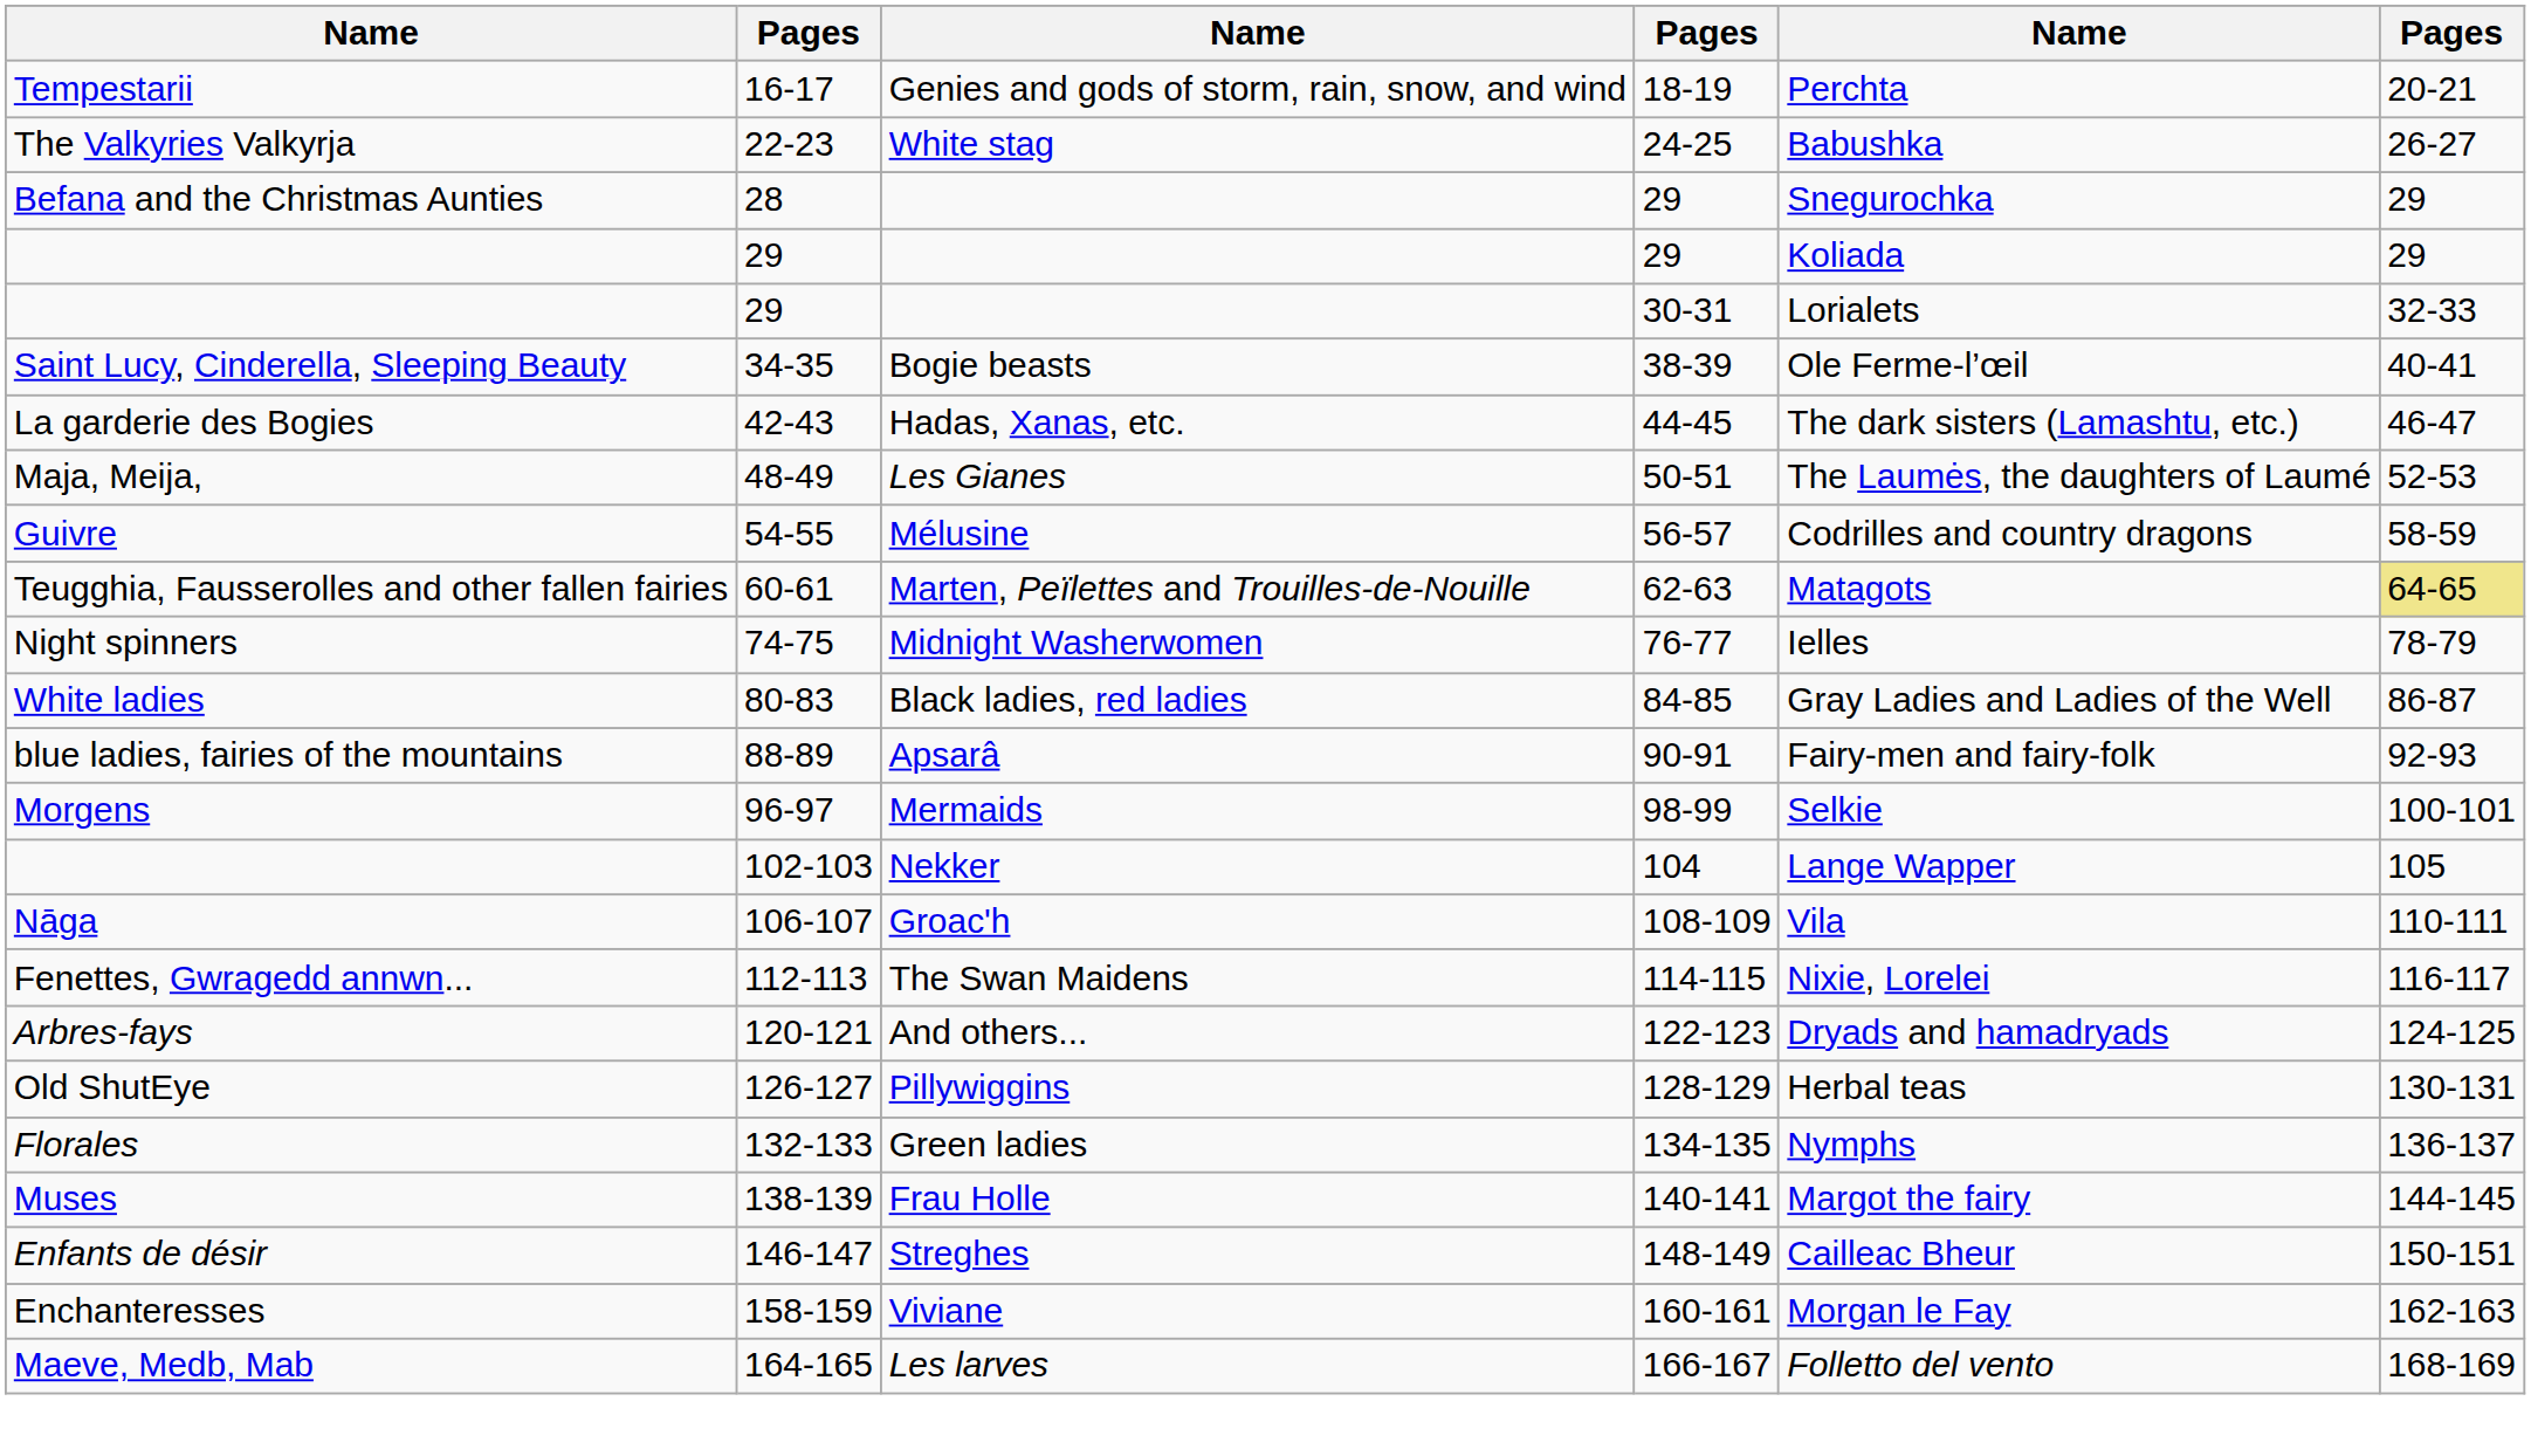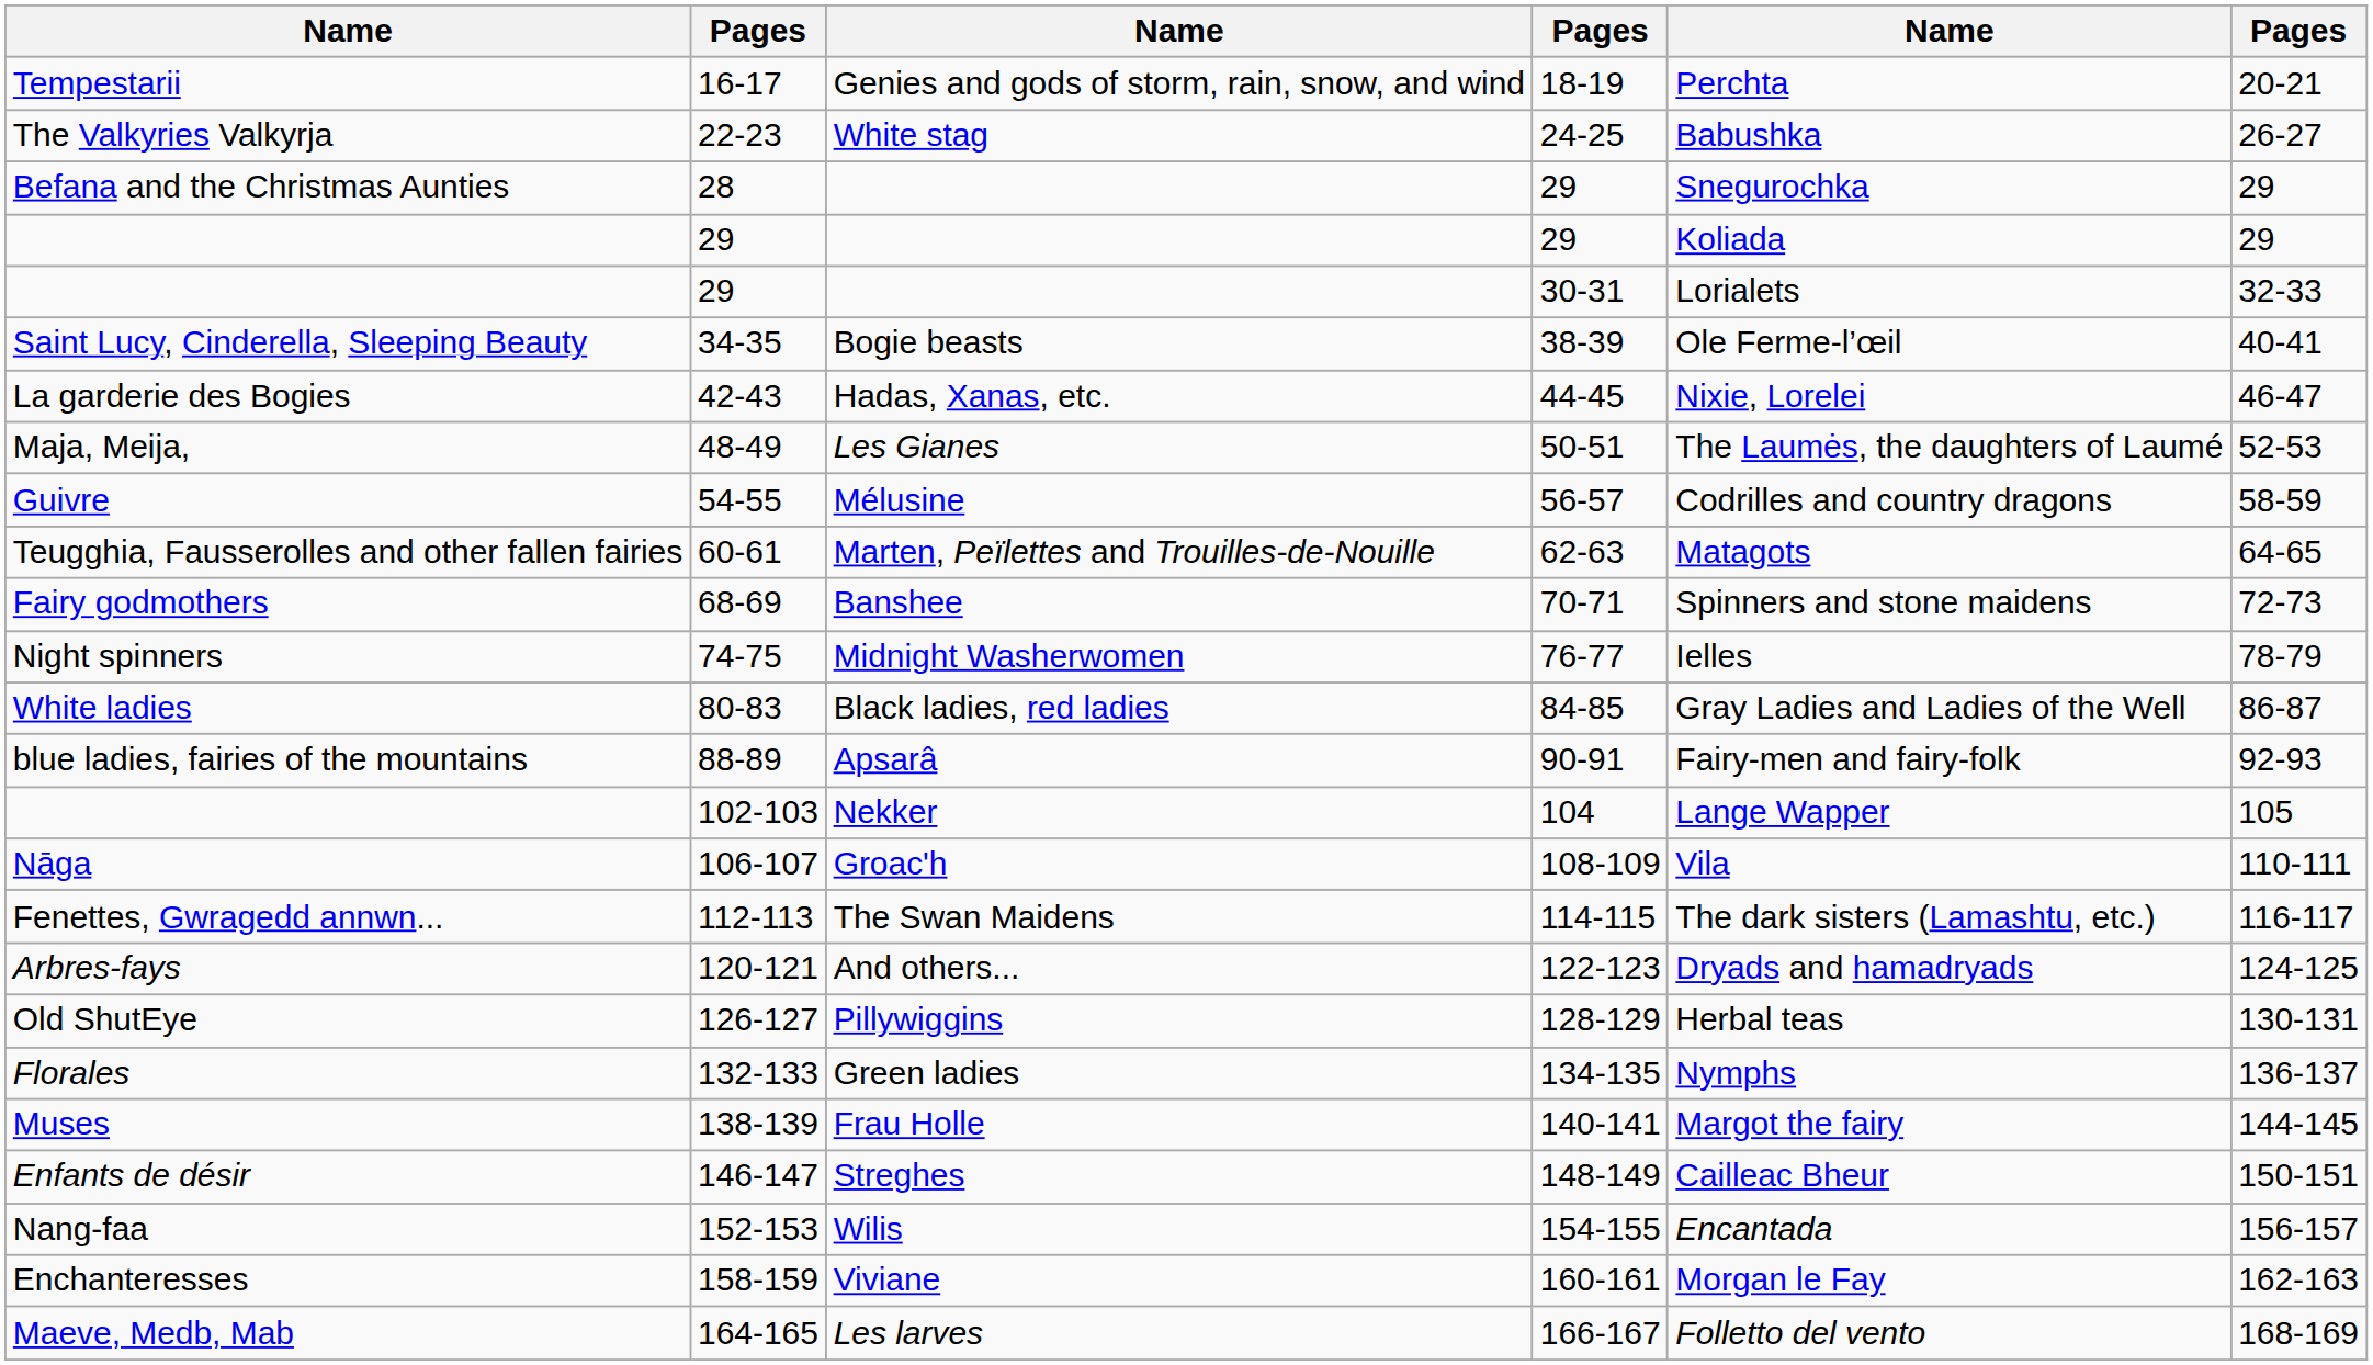 <table class="wikitable">
 <tr>
 <th>Name</th>
 <th>Pages</th>
 <th>Name</th>
 <th>Pages</th>
 <th>Name</th>
 <th>Pages</th>
 </tr>
 <tr>
 <td><a href='#'>Tempestarii</a></td>
 <td>16-17</td>
 <td>Genies and gods of storm, rain, snow, and wind</td>
 <td>18-19</td>
 <td><a href='#'>Perchta</a></td>
 <td>20-21</td>
 </tr>
 <tr>
 <td>The <a href='#'>Valkyries</a> Valkyrja</td>
 <td>22-23</td>
 <td><a href='#'>White stag</a></td>
 <td>24-25</td>
 <td><a href='#'>Babushka</a></td>
 <td>26-27</td>
 </tr>
 <tr>
 <td><a href='#'>Befana</a> and the Christmas Aunties</td>
 <td>28</td>
 <td><em></em></td>
 <td>29</td>
 <td><a href='#'>Snegurochka</a></td>
 <td>29</td>
 </tr>
 <tr>
 <td></td>
 <td>29</td>
 <td><em></em></td>
 <td>29</td>
 <td><a href='#'>Koliada</a></td>
 <td>29</td>
 </tr>
 <tr>
 <td></td>
 <td>29</td>
 <td></td>
 <td>30-31</td>
 <td>Lorialets</td>
 <td>32-33</td>
 </tr>
 <tr>
 <td><a href='#'>Saint Lucy</a>, <a href='#'>Cinderella</a>, <a href='#'>Sleeping Beauty</a></td>
 <td>34-35</td>
 <td>Bogie beasts</td>
 <td>38-39</td>
 <td>Ole Ferme-l’œil</td>
 <td>40-41</td>
 </tr>
 <tr>
 <td>La garderie des Bogies</td>
 <td>42-43</td>
 <td>Hadas, <a href='#'>Xanas</a>, <abbr>etc.</abbr></td>
 <td>44-45</td>
-<td>The dark sisters (<a href='#'>Lamashtu</a>, etc.)</td>
+<td><a href='#'>Nixie</a>, <a href='#'>Lorelei</a></td>
 <td>46-47</td>
 </tr>
 <tr>
 <td>Maja, Meija, </td>
 <td>48-49</td>
 <td><em>Les Gianes</em></td>
 <td>50-51</td>
 <td>The <a href='#'>Laumės</a>, the daughters of Laumé</td>
 <td>52-53</td>
 </tr>
 <tr>
 <td><a href='#'>Guivre</a></td>
 <td>54-55</td>
 <td><a href='#'>Mélusine</a></td>
 <td>56-57</td>
 <td>Codrilles and country dragons</td>
 <td>58-59</td>
 </tr>
 <tr>
 <td>Teugghia, Fausserolles and other fallen fairies</td>
 <td>60-61</td>
 <td><a href='#'>Marten</a>, <em>Peïlettes</em> and <em>Trouilles-de-Nouille</em></td>
 <td>62-63</td>
 <td><a href='#'>Matagots</a></td>
-<td style="background: khaki;">64-65</td>
+<td>64-65</td>
+</tr>
+<tr>
+<td><a href='#'>Fairy godmothers</a></td>
+<td>68-69</td>
+<td><a href='#'>Banshee</a></td>
+<td>70-71</td>
+<td>Spinners and stone maidens</td>
+<td>72-73</td>
 </tr>
 <tr>
 <td>Night spinners</td>
 <td>74-75</td>
 <td><a href='#'>Midnight Washerwomen</a></td>
 <td>76-77</td>
 <td>Ielles</td>
 <td>78-79</td>
 </tr>
 <tr>
 <td><a href='#'>White ladies</a></td>
 <td>80-83</td>
 <td>Black ladies, <a href='#'>red ladies</a></td>
 <td>84-85</td>
 <td>Gray Ladies and Ladies of the Well</td>
 <td>86-87</td>
 </tr>
 <tr>
 <td>blue ladies, fairies of the mountains</td>
 <td>88-89</td>
 <td><a href='#'>Apsarâ</a></td>
 <td>90-91</td>
 <td>Fairy-men and fairy-folk</td>
 <td>92-93</td>
 </tr>
 <tr>
-<td><a href='#'>Morgens</a></td>
-<td>96-97</td>
-<td><a href='#'>Mermaids</a></td>
-<td>98-99</td>
-<td><a href='#'>Selkie</a></td>
-<td>100-101</td>
-</tr>
-<tr>
 <td></td>
 <td>102-103</td>
 <td><a href='#'>Nekker</a></td>
 <td>104</td>
 <td><a href='#'>Lange Wapper</a></td>
 <td>105</td>
 </tr>
 <tr>
 <td><a href='#'>Nāga</a></td>
 <td>106-107</td>
 <td><a href='#'>Groac'h</a></td>
 <td>108-109</td>
 <td><a href='#'>Vila</a></td>
 <td>110-111</td>
 </tr>
 <tr>
 <td>Fenettes, <a href='#'>Gwragedd annwn</a>...</td>
 <td>112-113</td>
 <td>The Swan Maidens</td>
 <td>114-115</td>
-<td><a href='#'>Nixie</a>, <a href='#'>Lorelei</a></td>
+<td>The dark sisters (<a href='#'>Lamashtu</a>, etc.)</td>
 <td>116-117</td>
 </tr>
 <tr>
 <td><em>Arbres-fays</em></td>
 <td>120-121</td>
 <td>And others...</td>
 <td>122-123</td>
 <td><a href='#'>Dryads</a> and <a href='#'>hamadryads</a></td>
 <td>124-125</td>
 </tr>
 <tr>
 <td>Old ShutEye</td>
 <td>126-127</td>
 <td><a href='#'>Pillywiggins</a></td>
 <td>128-129</td>
 <td>Herbal teas</td>
 <td>130-131</td>
 </tr>
 <tr>
 <td><em>Florales</em></td>
 <td>132-133</td>
 <td>Green ladies</td>
 <td>134-135</td>
 <td><a href='#'>Nymphs</a></td>
 <td>136-137</td>
 </tr>
 <tr>
 <td><a href='#'>Muses</a></td>
 <td>138-139</td>
 <td><a href='#'>Frau Holle</a></td>
 <td>140-141</td>
 <td><a href='#'>Margot the fairy</a></td>
 <td>144-145</td>
 </tr>
 <tr>
 <td><em>Enfants de désir</em></td>
 <td>146-147</td>
 <td><a href='#'>Streghes</a></td>
 <td>148-149</td>
 <td><a href='#'>Cailleac Bheur</a></td>
 <td>150-151</td>
 </tr>
 <tr>
+<td>Nang-faa</td>
+<td>152-153</td>
+<td><a href='#'>Wilis</a></td>
+<td>154-155</td>
+<td><em>Encantada</em></td>
+<td>156-157</td>
+</tr>
+<tr>
 <td>Enchanteresses</td>
 <td>158-159</td>
 <td><a href='#'>Viviane</a></td>
 <td>160-161</td>
 <td><a href='#'>Morgan le Fay</a></td>
 <td>162-163</td>
 </tr>
 <tr>
 <td><a href='#'>Maeve, Medb, Mab</a></td>
 <td>164-165</td>
 <td><em>Les larves</em></td>
 <td>166-167</td>
 <td><em>Folletto del vento</em></td>
 <td>168-169</td>
 </tr>
 </table>
